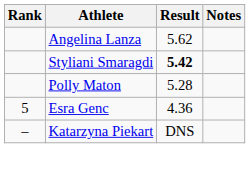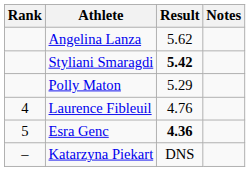 <table class="wikitable sortable" style="text-align:center">
 <tr>
 <th>Rank</th>
 <th>Athlete</th>
 <th>Result</th>
 <th>Notes</th>
 </tr>
 <tr>
 <td></td>
 <td style="text-align:left"><a href='#'>Angelina Lanza</a><br></td>
 <td>5.62</td>
 <td></td>
 </tr>
 <tr>
 <td></td>
 <td style="text-align:left"><a href='#'>Styliani Smaragdi</a><br></td>
 <td><strong>5.42</strong></td>
 <td></td>
 </tr>
 <tr>
 <td></td>
 <td style="text-align:left"><a href='#'>Polly Maton</a><br></td>
-<td>5.28</td>
+<td>5.29</td>
+<td></td>
+</tr>
+<tr>
+<td>4</td>
+<td style="text-align:left"><a href='#'>Laurence Fibleuil</a><br></td>
+<td>4.76</td>
 <td></td>
 </tr>
 <tr>
 <td>5</td>
 <td style="text-align:left"><a href='#'>Esra Genc</a><br></td>
-<td>4.36</td>
+<td><strong>4.36</strong></td>
 <td></td>
 </tr>
 <tr>
 <td>–</td>
 <td style="text-align:left"><a href='#'>Katarzyna Piekart</a><br></td>
 <td>DNS</td>
 <td></td>
 </tr>
 </table>
